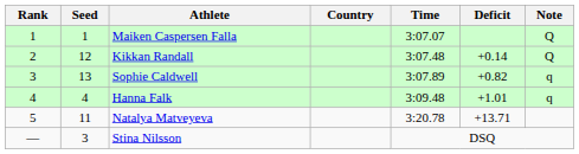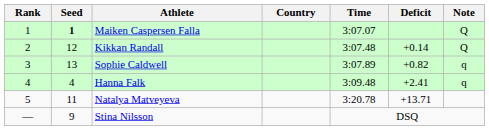 <table class="wikitable sortable" style="text-align:center" width=80%>
 <tr>
 <th>Rank</th>
 <th>Seed</th>
 <th>Athlete</th>
 <th>Country</th>
 <th>Time</th>
 <th>Deficit</th>
 <th>Note</th>
 </tr>
 <tr bgcolor=ccffcc>
 <td>1</td>
-<td>1</td>
+<td><strong>1</strong></td>
 <td align=left><a href='#'>Maiken Caspersen Falla</a></td>
 <td align=left></td>
 <td>3:07.07</td>
 <td></td>
 <td>Q</td>
 </tr>
 <tr bgcolor=ccffcc>
 <td>2</td>
 <td>12</td>
 <td align=left><a href='#'>Kikkan Randall</a></td>
 <td align=left></td>
 <td>3:07.48</td>
 <td>+0.14</td>
 <td>Q</td>
 </tr>
 <tr bgcolor=ccffcc>
 <td>3</td>
 <td>13</td>
 <td align=left><a href='#'>Sophie Caldwell</a></td>
 <td align=left></td>
 <td>3:07.89</td>
 <td>+0.82</td>
 <td>q</td>
 </tr>
 <tr bgcolor=ccffcc>
 <td>4</td>
 <td>4</td>
 <td align=left><a href='#'>Hanna Falk</a></td>
 <td align=left></td>
 <td>3:09.48</td>
-<td>+1.01</td>
+<td>+2.41</td>
 <td>q</td>
 </tr>
 <tr>
 <td>5</td>
 <td>11</td>
 <td align=left><a href='#'>Natalya Matveyeva</a></td>
 <td align=left></td>
 <td>3:20.78</td>
 <td>+13.71</td>
 <td></td>
 </tr>
 <tr>
 <td>—</td>
-<td>3</td>
+<td>9</td>
 <td align=left><a href='#'>Stina Nilsson</a></td>
 <td align=left></td>
 <td colspan=3>DSQ</td>
 </tr>
 </table>
